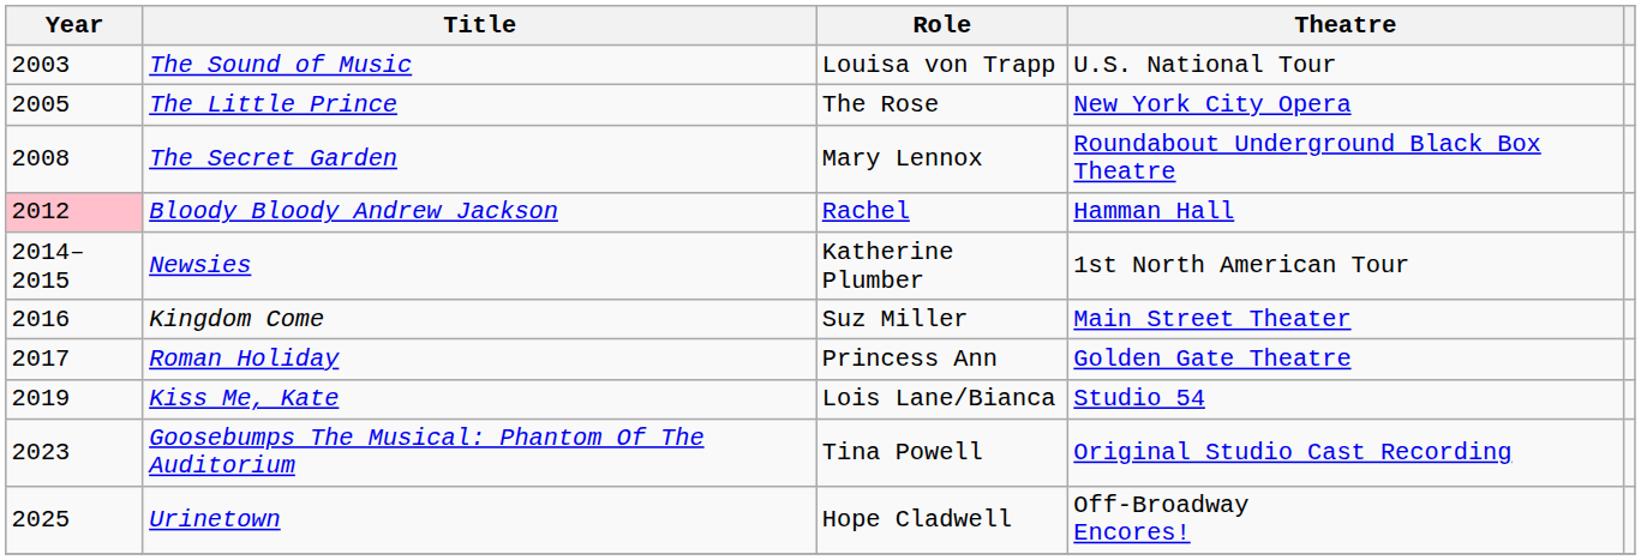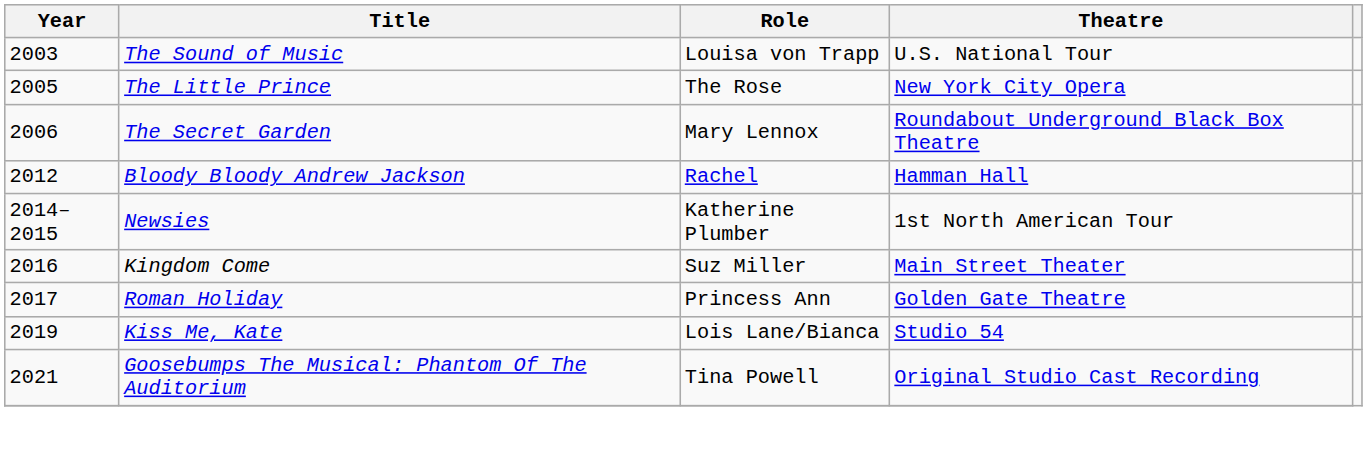 <table class="wikitable sortable">
 <tr>
 <th>Year</th>
 <th>Title</th>
 <th>Role</th>
 <th>Theatre</th>
 <th></th>
 </tr>
 <tr>
 <td>2003</td>
 <td><em><a href='#'>The Sound of Music</a></em></td>
 <td>Louisa von Trapp</td>
 <td>U.S. National Tour</td>
 <td></td>
 </tr>
 <tr>
 <td>2005</td>
 <td><em><a href='#'>The Little Prince</a></em></td>
 <td>The Rose</td>
 <td><a href='#'>New York City Opera</a></td>
 <td></td>
 </tr>
 <tr>
-<td>2008</td>
+<td>2006</td>
 <td><em><a href='#'>The Secret Garden</a></em></td>
 <td>Mary Lennox</td>
 <td><a href='#'>Roundabout Underground Black Box Theatre</a></td>
 <td></td>
 </tr>
 <tr>
-<td style="background: pink;">2012</td>
+<td>2012</td>
 <td><em><a href='#'>Bloody Bloody Andrew Jackson</a></em></td>
 <td><a href='#'>Rachel</a></td>
 <td><a href='#'> Hamman Hall</a></td>
 <td></td>
 </tr>
 <tr>
 <td>2014–2015</td>
 <td><em><a href='#'>Newsies</a></em></td>
 <td>Katherine Plumber</td>
 <td>1st North American Tour</td>
 <td></td>
 </tr>
 <tr>
 <td>2016</td>
 <td><em>Kingdom Come</em></td>
 <td>Suz Miller</td>
 <td><a href='#'>Main Street Theater</a></td>
 <td></td>
 </tr>
 <tr>
 <td>2017</td>
 <td><em><a href='#'>Roman Holiday</a></em></td>
 <td>Princess Ann</td>
 <td><a href='#'>Golden Gate Theatre</a></td>
 <td></td>
 </tr>
 <tr>
 <td>2019</td>
 <td><em><a href='#'>Kiss Me, Kate</a></em></td>
 <td>Lois Lane/Bianca</td>
 <td><a href='#'>Studio 54</a></td>
 <td></td>
 </tr>
 <tr>
-<td>2023</td>
+<td>2021</td>
 <td><em><a href='#'>Goosebumps The Musical: Phantom Of The Auditorium</a></em></td>
 <td>Tina Powell</td>
 <td><a href='#'>Original Studio Cast Recording</a></td>
 </tr>
 <tr>
-<td>2025</td>
-<td><em><a href='#'>Urinetown</a></em></td>
-<td>Hope Cladwell</td>
-<td>Off-Broadway<br><a href='#'>Encores!</a></td>
-<td></td>
-</tr>
-<tr>
 </tr>
 </table>
